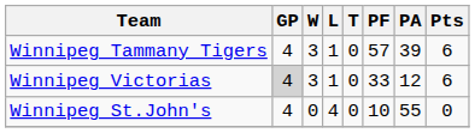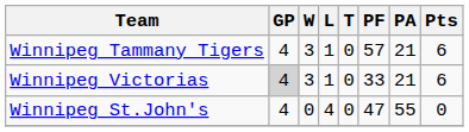 <table class="wikitable">
 <tr>
 <th>Team</th>
 <th>GP</th>
 <th>W</th>
 <th>L</th>
 <th>T</th>
 <th>PF</th>
 <th>PA</th>
 <th>Pts</th>
 </tr>
 <tr align="center">
 <td align="left"><a href='#'>Winnipeg Tammany Tigers</a></td>
 <td>4</td>
 <td>3</td>
 <td>1</td>
 <td>0</td>
 <td>57</td>
-<td>39</td>
+<td>21</td>
 <td>6</td>
 </tr>
 <tr align="center">
 <td align="left"><a href='#'>Winnipeg Victorias</a></td>
 <td style="background: lightgrey;">4</td>
 <td>3</td>
 <td>1</td>
 <td>0</td>
 <td>33</td>
-<td>12</td>
+<td>21</td>
 <td>6</td>
 </tr>
 <tr align="center">
 <td align="left"><a href='#'>Winnipeg St.John's</a></td>
 <td>4</td>
 <td>0</td>
 <td>4</td>
 <td>0</td>
-<td>10</td>
+<td>47</td>
 <td>55</td>
 <td>0</td>
 </tr>
 <tr align="center">
 </tr>
 </table>
